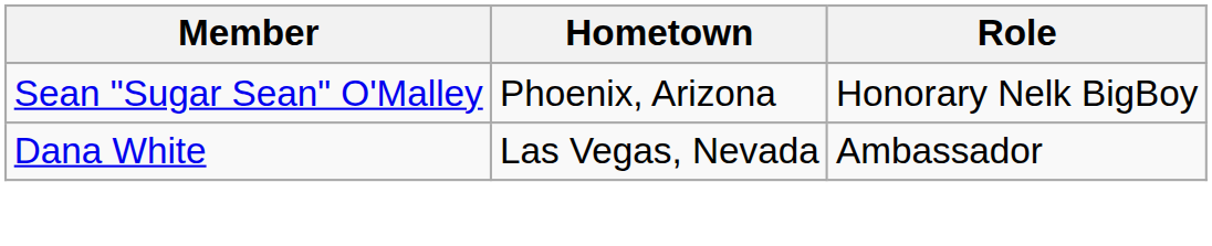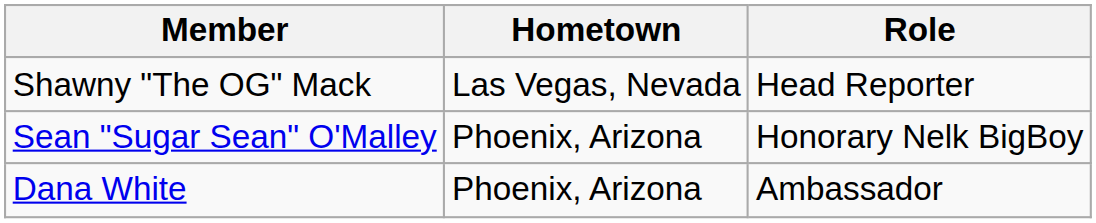 <table class="wikitable">
 <tr>
 <th>Member</th>
 <th>Hometown</th>
 <th>Role</th>
+</tr>
+<tr>
+<td>Shawny "The OG" Mack</td>
+<td>Las Vegas, Nevada</td>
+<td>Head Reporter</td>
 </tr>
 <tr>
 <td><a href='#'>Sean "Sugar Sean" O'Malley</a></td>
 <td>Phoenix, Arizona</td>
 <td>Honorary Nelk BigBoy</td>
 </tr>
 <tr>
 <td><a href='#'>Dana White</a></td>
-<td>Las Vegas, Nevada</td>
+<td>Phoenix, Arizona</td>
 <td>Ambassador</td>
 </tr>
 </table>
